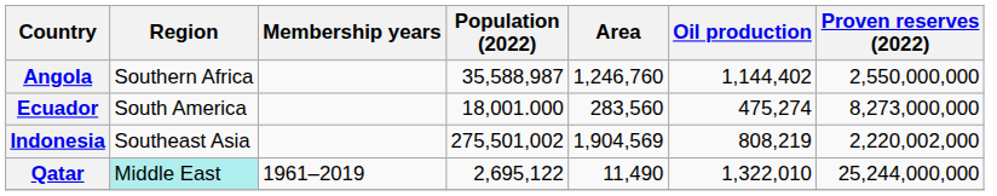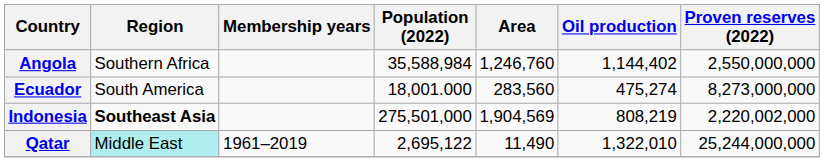 <table class="wikitable sortable plainrowheaders">
 <tr>
 <th scope="col">Country</th>
 <th scope="col">Region</th>
 <th scope="col">Membership years</th>
 <th scope="col">Population<br>(2022)</th>
 <th scope="col">Area<br></th>
 <th scope="col"><a href='#'>Oil production</a><br></th>
 <th scope="col"><a href='#'>Proven reserves</a><br>(2022)</th>
 </tr>
 <tr>
 <th scope="row"><a href='#'>Angola</a></th>
 <td>Southern Africa</td>
 <td data-sort-value="2007"></td>
-<td align=right>35,588,987</td>
+<td align=right>35,588,984</td>
 <td align=right>1,246,760</td>
 <td align=right>1,144,402</td>
 <td align=right>2,550,000,000</td>
 </tr>
 <tr>
 <th scope="row"><a href='#'>Ecuador</a></th>
 <td>South America</td>
 <td data-sort-value="1973"></td>
 <td align=right>18,001.000</td>
 <td align=right>283,560</td>
 <td align=right>475,274</td>
 <td align=right>8,273,000,000</td>
 </tr>
 <tr>
 <th scope="row"><a href='#'>Indonesia</a></th>
-<td>Southeast Asia</td>
+<td><strong>Southeast Asia</strong></td>
 <td data-sort-value="1962"></td>
-<td align=right>275,501,002</td>
+<td align=right>275,501,000</td>
 <td align=right>1,904,569</td>
 <td align=right>808,219</td>
 <td align=right>2,220,002,000</td>
 </tr>
 <tr>
 <th scope="row"><a href='#'>Qatar</a></th>
 <td style="background: paleturquoise;">Middle East</td>
 <td data-sort-value="1961">1961–2019</td>
 <td align=right>2,695,122</td>
 <td align=right>11,490</td>
 <td align=right>1,322,010</td>
 <td align=right>25,244,000,000</td>
 </tr>
 <tr>
 </tr>
 </table>
